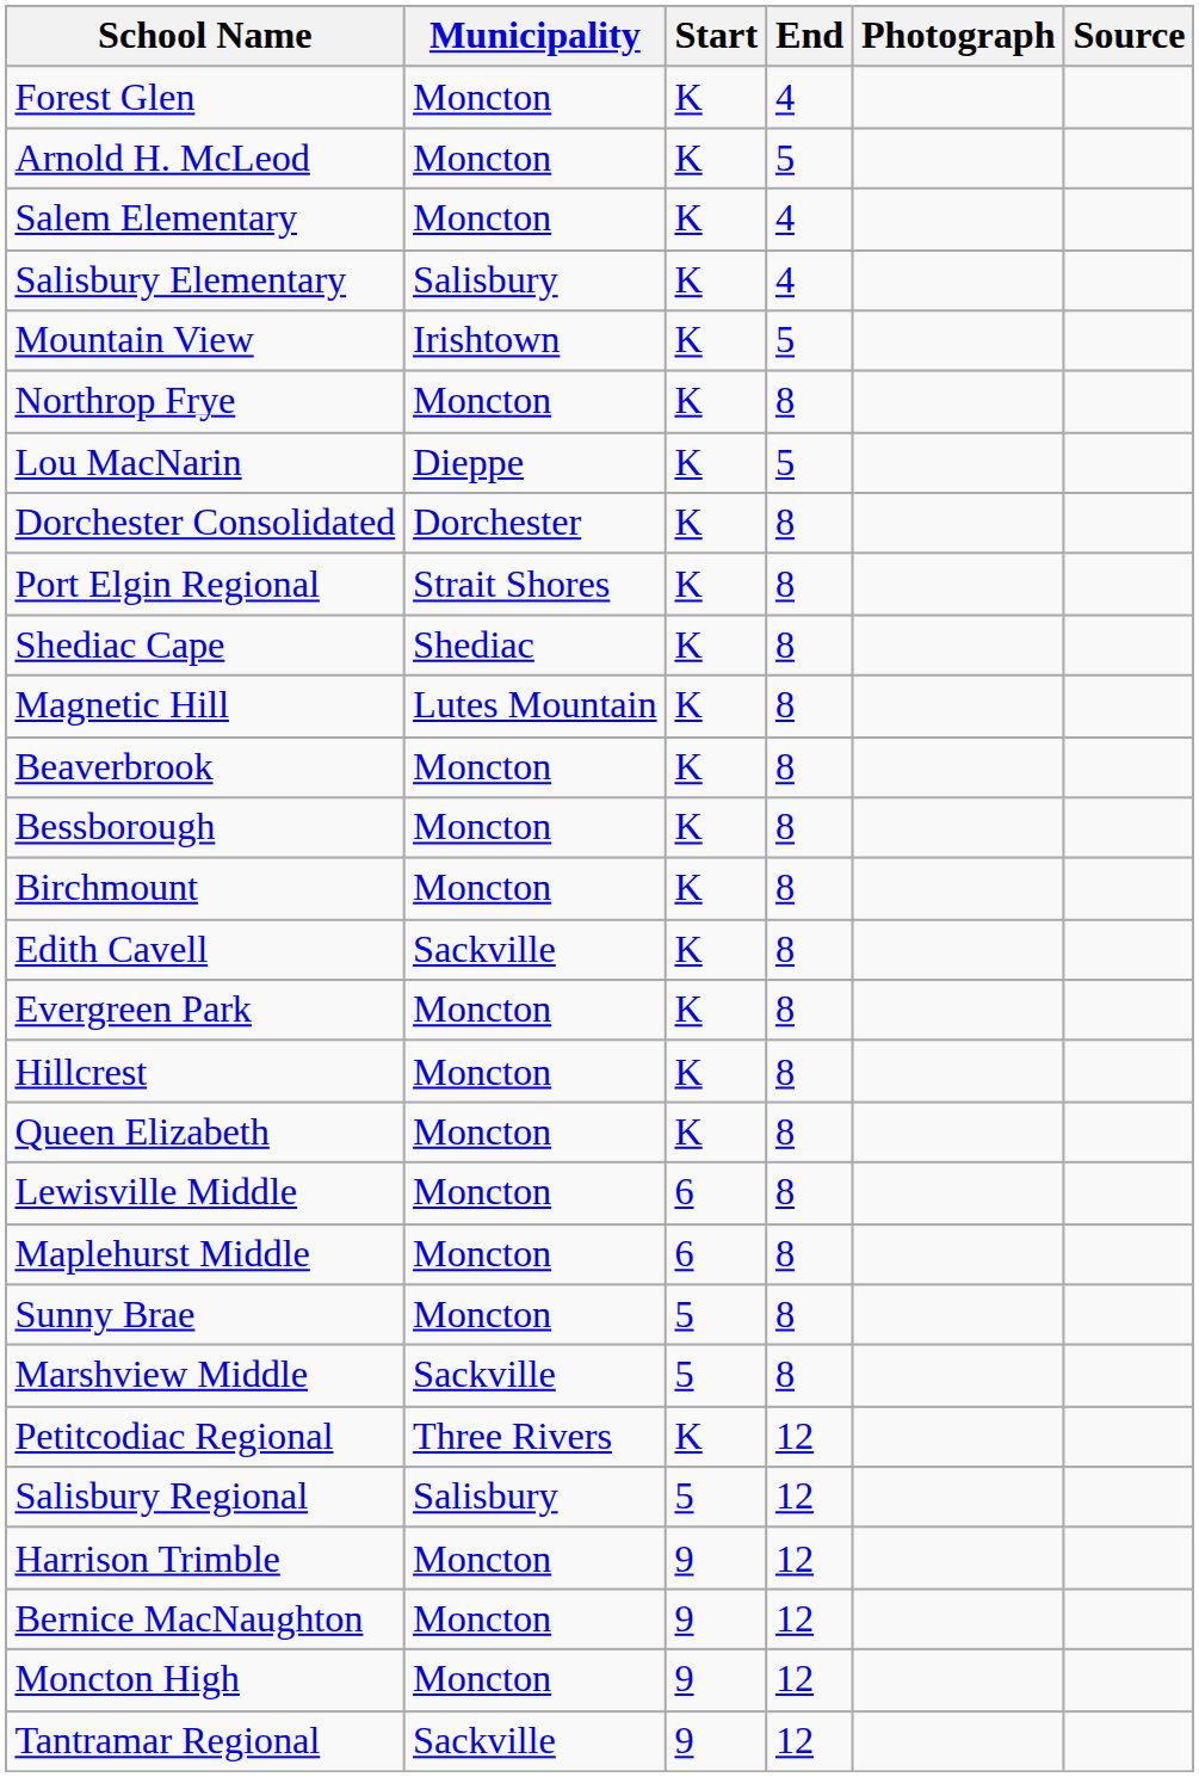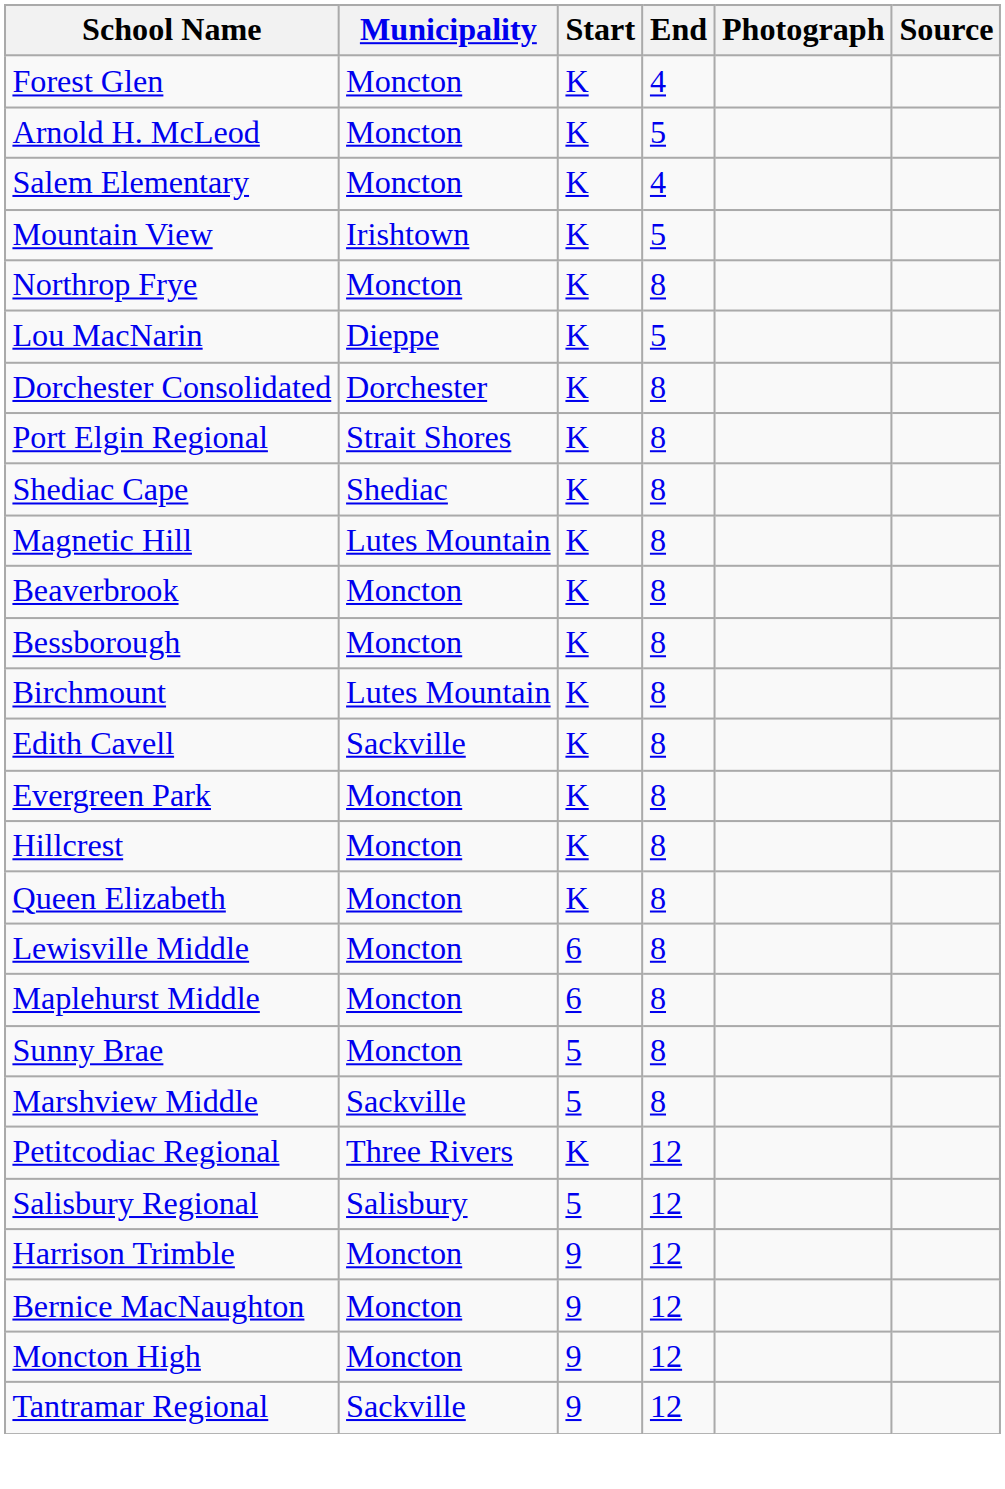 <table class="wikitable sortable">
 <tr>
 <th>School Name</th>
 <th><a href='#'>Municipality</a></th>
 <th>Start</th>
 <th>End</th>
 <th>Photograph</th>
 <th>Source</th>
 </tr>
 <tr>
 <td><a href='#'>Forest Glen</a></td>
 <td><a href='#'>Moncton</a></td>
 <td><a href='#'>K</a></td>
 <td><a href='#'>4</a></td>
 <td></td>
 <td></td>
 </tr>
 <tr>
 <td><a href='#'>Arnold H. McLeod</a></td>
 <td><a href='#'>Moncton</a></td>
 <td><a href='#'>K</a></td>
 <td><a href='#'>5</a></td>
 <td></td>
 <td></td>
 </tr>
 <tr>
 <td><a href='#'>Salem Elementary</a></td>
 <td><a href='#'>Moncton</a></td>
-<td><a href='#'>K</a></td>
-<td><a href='#'>4</a></td>
-<td></td>
-<td></td>
-</tr>
-<tr>
-<td><a href='#'>Salisbury Elementary</a></td>
-<td><a href='#'>Salisbury</a></td>
 <td><a href='#'>K</a></td>
 <td><a href='#'>4</a></td>
 <td></td>
 <td></td>
 </tr>
 <tr>
 <td><a href='#'>Mountain View</a></td>
 <td><a href='#'>Irishtown</a></td>
 <td><a href='#'>K</a></td>
 <td><a href='#'>5</a></td>
 <td></td>
 <td></td>
 </tr>
 <tr>
 <td><a href='#'>Northrop Frye</a></td>
 <td><a href='#'>Moncton</a></td>
 <td><a href='#'>K</a></td>
 <td><a href='#'>8</a></td>
 <td></td>
 <td></td>
 </tr>
 <tr>
 <td><a href='#'>Lou MacNarin</a></td>
 <td><a href='#'>Dieppe</a></td>
 <td><a href='#'>K</a></td>
 <td><a href='#'>5</a></td>
 <td></td>
 <td></td>
 </tr>
 <tr>
 <td><a href='#'>Dorchester Consolidated</a></td>
 <td><a href='#'>Dorchester</a></td>
 <td><a href='#'>K</a></td>
 <td><a href='#'>8</a></td>
 <td></td>
 <td></td>
 </tr>
 <tr>
 <td><a href='#'>Port Elgin Regional</a></td>
 <td><a href='#'>Strait Shores</a></td>
 <td><a href='#'>K</a></td>
 <td><a href='#'>8</a></td>
 <td></td>
 <td></td>
 </tr>
 <tr>
 <td><a href='#'>Shediac Cape</a></td>
 <td><a href='#'>Shediac</a></td>
 <td><a href='#'>K</a></td>
 <td><a href='#'>8</a></td>
 <td></td>
 <td></td>
 </tr>
 <tr>
 <td><a href='#'>Magnetic Hill</a></td>
 <td><a href='#'>Lutes Mountain</a></td>
 <td><a href='#'>K</a></td>
 <td><a href='#'>8</a></td>
 <td></td>
 <td></td>
 </tr>
 <tr>
 <td><a href='#'>Beaverbrook</a></td>
 <td><a href='#'>Moncton</a></td>
 <td><a href='#'>K</a></td>
 <td><a href='#'>8</a></td>
 <td></td>
 <td></td>
 </tr>
 <tr>
 <td><a href='#'>Bessborough</a></td>
 <td><a href='#'>Moncton</a></td>
 <td><a href='#'>K</a></td>
 <td><a href='#'>8</a></td>
 <td></td>
 <td></td>
 </tr>
 <tr>
 <td><a href='#'>Birchmount</a></td>
-<td><a href='#'>Moncton</a></td>
+<td><a href='#'>Lutes Mountain</a></td>
 <td><a href='#'>K</a></td>
 <td><a href='#'>8</a></td>
 <td></td>
 <td></td>
 </tr>
 <tr>
 <td><a href='#'>Edith Cavell</a></td>
 <td><a href='#'>Sackville</a></td>
 <td><a href='#'>K</a></td>
 <td><a href='#'>8</a></td>
 <td></td>
 <td></td>
 </tr>
 <tr>
 <td><a href='#'>Evergreen Park</a></td>
 <td><a href='#'>Moncton</a></td>
 <td><a href='#'>K</a></td>
 <td><a href='#'>8</a></td>
 <td></td>
 <td></td>
 </tr>
 <tr>
 <td><a href='#'>Hillcrest</a></td>
 <td><a href='#'>Moncton</a></td>
 <td><a href='#'>K</a></td>
 <td><a href='#'>8</a></td>
 <td></td>
 <td></td>
 </tr>
 <tr>
 <td><a href='#'>Queen Elizabeth</a></td>
 <td><a href='#'>Moncton</a></td>
 <td><a href='#'>K</a></td>
 <td><a href='#'>8</a></td>
 <td></td>
 <td></td>
 </tr>
 <tr>
 <td><a href='#'>Lewisville Middle</a></td>
 <td><a href='#'>Moncton</a></td>
 <td><a href='#'>6</a></td>
 <td><a href='#'>8</a></td>
 <td></td>
 <td></td>
 </tr>
 <tr>
 <td><a href='#'>Maplehurst Middle</a></td>
 <td><a href='#'>Moncton</a></td>
 <td><a href='#'>6</a></td>
 <td><a href='#'>8</a></td>
 <td></td>
 <td></td>
 </tr>
 <tr>
 <td><a href='#'>Sunny Brae</a></td>
 <td><a href='#'>Moncton</a></td>
 <td><a href='#'>5</a></td>
 <td><a href='#'>8</a></td>
 <td></td>
 <td></td>
 </tr>
 <tr>
 <td><a href='#'>Marshview Middle</a></td>
 <td><a href='#'>Sackville</a></td>
 <td><a href='#'>5</a></td>
 <td><a href='#'>8</a></td>
 <td></td>
 <td></td>
 </tr>
 <tr>
 <td><a href='#'>Petitcodiac Regional</a></td>
 <td><a href='#'>Three Rivers</a></td>
 <td><a href='#'>K</a></td>
 <td><a href='#'>12</a></td>
 <td></td>
 <td></td>
 </tr>
 <tr>
 <td><a href='#'>Salisbury Regional</a></td>
 <td><a href='#'>Salisbury</a></td>
 <td><a href='#'>5</a></td>
 <td><a href='#'>12</a></td>
 <td></td>
 <td></td>
 </tr>
 <tr>
 <td><a href='#'>Harrison Trimble</a></td>
 <td><a href='#'>Moncton</a></td>
 <td><a href='#'>9</a></td>
 <td><a href='#'>12</a></td>
 <td></td>
 <td></td>
 </tr>
 <tr>
 <td><a href='#'>Bernice MacNaughton</a></td>
 <td><a href='#'>Moncton</a></td>
 <td><a href='#'>9</a></td>
 <td><a href='#'>12</a></td>
 <td></td>
 <td></td>
 </tr>
 <tr>
 <td><a href='#'>Moncton High</a></td>
 <td><a href='#'>Moncton</a></td>
 <td><a href='#'>9</a></td>
 <td><a href='#'>12</a></td>
 <td></td>
 <td></td>
 </tr>
 <tr>
 <td><a href='#'>Tantramar Regional</a></td>
 <td><a href='#'>Sackville</a></td>
 <td><a href='#'>9</a></td>
 <td><a href='#'>12</a></td>
 <td></td>
 <td></td>
 </tr>
 </table>
